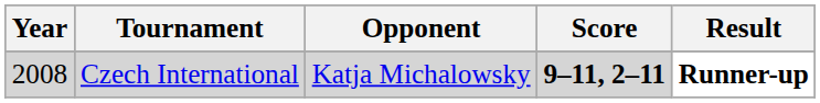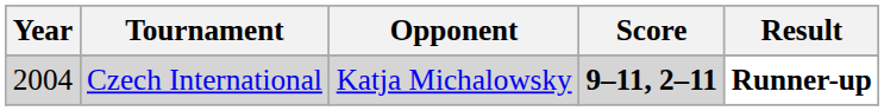 <table class="sortable wikitable" style="font-size: 90%;">
 <tr>
 <th>Year</th>
 <th>Tournament</th>
 <th>Opponent</th>
 <th>Score</th>
 <th>Result</th>
 </tr>
 <tr>
 </tr>
 <tr style="background:#D5D5D5">
-<td align="center">2008</td>
+<td align="center">2004</td>
 <td align="left"><a href='#'>Czech International</a></td>
 <td align="left"> <a href='#'>Katja Michalowsky</a></td>
 <td align="left"><strong>9–11, 2–11</strong></td>
 <td style="text-align:left; background:white"> <strong>Runner-up</strong></td>
 </tr>
 </table>
